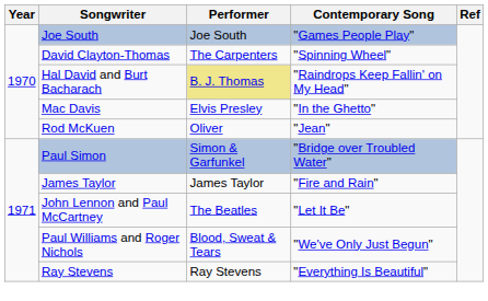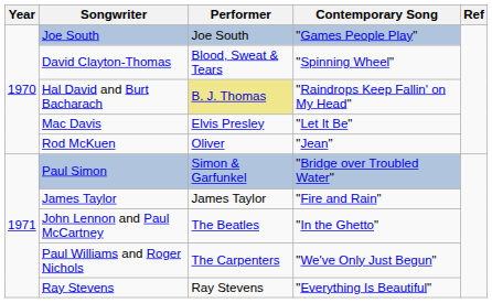 <table class="wikitable">
 <tr>
 <th>Year</th>
 <th>Songwriter</th>
 <th>Performer</th>
 <th>Contemporary Song</th>
 <th>Ref</th>
 </tr>
 <tr>
 <td rowspan="5"><a href='#'>1970</a></td>
 <td style="background:#B0C4DE"><a href='#'>Joe South</a></td>
 <td style="background:#B0C4DE">Joe South</td>
 <td style="background:#B0C4DE">"<a href='#'>Games People Play</a>"</td>
 <td rowspan="5"></td>
 </tr>
 <tr>
 <td><a href='#'>David Clayton-Thomas</a></td>
-<td><a href='#'>The Carpenters</a></td>
+<td><a href='#'>Blood, Sweat & Tears</a></td>
 <td>"<a href='#'>Spinning Wheel</a>"</td>
 </tr>
 <tr>
 <td><a href='#'>Hal David</a> and <a href='#'>Burt Bacharach</a></td>
 <td style="background: khaki;"><a href='#'>B. J. Thomas</a></td>
 <td>"<a href='#'>Raindrops Keep Fallin' on My Head</a>"</td>
 </tr>
 <tr>
 <td><a href='#'>Mac Davis</a></td>
 <td><a href='#'>Elvis Presley</a></td>
-<td>"<a href='#'>In the Ghetto</a>"</td>
+<td>"<a href='#'>Let It Be</a>"</td>
 </tr>
 <tr>
 <td><a href='#'>Rod McKuen</a></td>
 <td><a href='#'>Oliver</a></td>
 <td>"<a href='#'>Jean</a>"</td>
 </tr>
 <tr>
 <td rowspan="5"><a href='#'>1971</a></td>
 <td style="background:#B0C4DE"><a href='#'>Paul Simon</a></td>
 <td style="background:#B0C4DE"><a href='#'>Simon & Garfunkel</a></td>
 <td style="background:#B0C4DE">"<a href='#'>Bridge over Troubled Water</a>"</td>
 <td rowspan="5"></td>
 </tr>
 <tr>
 <td><a href='#'>James Taylor</a></td>
 <td>James Taylor</td>
 <td>"<a href='#'>Fire and Rain</a>"</td>
 </tr>
 <tr>
 <td><a href='#'>John Lennon</a> and <a href='#'>Paul McCartney</a></td>
 <td><a href='#'>The Beatles</a></td>
-<td>"<a href='#'>Let It Be</a>"</td>
+<td>"<a href='#'>In the Ghetto</a>"</td>
 </tr>
 <tr>
 <td><a href='#'>Paul Williams</a> and <a href='#'>Roger Nichols</a></td>
-<td><a href='#'>Blood, Sweat & Tears</a></td>
+<td><a href='#'>The Carpenters</a></td>
 <td>"<a href='#'>We've Only Just Begun</a>"</td>
 </tr>
 <tr>
 <td><a href='#'>Ray Stevens</a></td>
 <td>Ray Stevens</td>
 <td>"<a href='#'>Everything Is Beautiful</a>"</td>
 </tr>
 </table>
